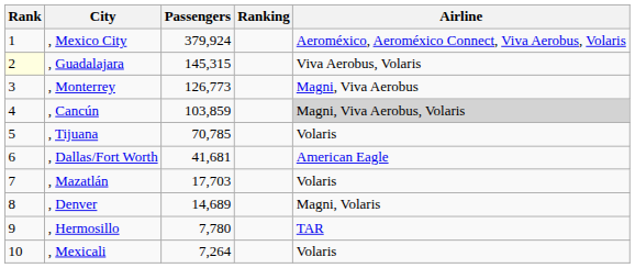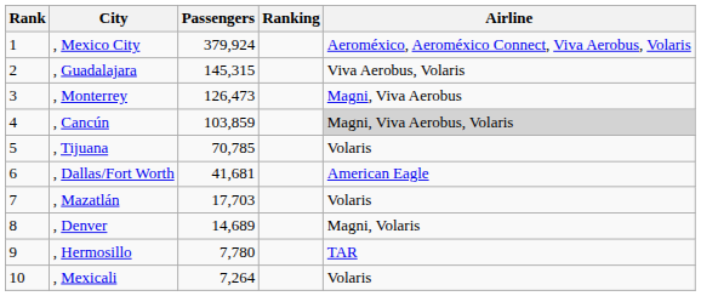 <table class="wikitable" style="font-size: 90%" width= align=>
 <tr>
 <th>Rank</th>
 <th>City</th>
 <th>Passengers</th>
 <th>Ranking</th>
 <th>Airline</th>
 </tr>
 <tr>
 <td>1</td>
 <td>, <a href='#'>Mexico City</a></td>
 <td align="right">379,924</td>
 <td align="center"></td>
 <td><a href='#'>Aeroméxico</a>, <a href='#'>Aeroméxico Connect</a>, <a href='#'>Viva Aerobus</a>, <a href='#'>Volaris</a></td>
 </tr>
 <tr>
-<td style="background: lightyellow;">2</td>
+<td>2</td>
 <td>, <a href='#'>Guadalajara</a></td>
 <td align="right">145,315</td>
 <td align="center"></td>
 <td>Viva Aerobus, Volaris</td>
 </tr>
 <tr>
 <td>3</td>
 <td>, <a href='#'>Monterrey</a></td>
-<td align="right">126,773</td>
+<td align="right">126,473</td>
 <td align="center"></td>
 <td><a href='#'>Magni</a>, Viva Aerobus</td>
 </tr>
 <tr>
 <td>4</td>
 <td>, <a href='#'>Cancún</a></td>
 <td align="right">103,859</td>
 <td align="center"></td>
 <td style="background: lightgrey;">Magni, Viva Aerobus, Volaris</td>
 </tr>
 <tr>
 <td>5</td>
 <td>, <a href='#'>Tijuana</a></td>
 <td align="right">70,785</td>
 <td align="center"></td>
 <td>Volaris</td>
 </tr>
 <tr>
 <td>6</td>
 <td>, <a href='#'>Dallas/Fort Worth</a></td>
 <td align="right">41,681</td>
 <td align="center"></td>
 <td><a href='#'>American Eagle</a></td>
 </tr>
 <tr>
 <td>7</td>
 <td>, <a href='#'>Mazatlán</a></td>
 <td align="right">17,703</td>
 <td align="center"></td>
 <td>Volaris</td>
 </tr>
 <tr>
 <td>8</td>
 <td>, <a href='#'>Denver</a></td>
 <td align="right">14,689</td>
 <td align="center"></td>
 <td>Magni, Volaris</td>
 </tr>
 <tr>
 <td>9</td>
 <td>, <a href='#'>Hermosillo</a></td>
 <td align="right">7,780</td>
 <td align="center"></td>
 <td><a href='#'>TAR</a></td>
 </tr>
 <tr>
 <td>10</td>
 <td>, <a href='#'>Mexicali</a></td>
 <td align="right">7,264</td>
 <td align="center"></td>
 <td>Volaris</td>
 </tr>
 </table>
